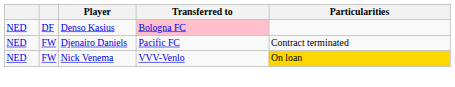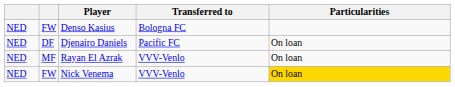 <table class="wikitable plainrowheaders sortable">
 <tr>
 <th style="width: 50px;"></th>
 <th style="width: 10px;"></th>
 <th style="width: 120px;">Player</th>
 <th style="width: 210px;">Transferred to</th>
 <th style="width: 290px;">Particularities</th>
 </tr>
 <tr>
 <td><strong></strong> <a href='#'>NED</a></td>
-<td><a href='#'>DF</a></td>
+<td><a href='#'>FW</a></td>
 <td><a href='#'>Denso Kasius</a></td>
-<td style="background: pink;"><strong></strong> <a href='#'>Bologna FC</a></td>
+<td><strong></strong> <a href='#'>Bologna FC</a></td>
 <td></td>
 </tr>
 <tr>
 <td><strong></strong> <a href='#'>NED</a></td>
-<td><a href='#'>FW</a></td>
+<td><a href='#'>DF</a></td>
 <td><a href='#'>Djenairo Daniels</a></td>
 <td><strong></strong> <a href='#'>Pacific FC</a></td>
-<td>Contract terminated</td>
+<td>On loan</td>
+</tr>
+<tr>
+<td><strong></strong> <a href='#'>NED</a></td>
+<td><a href='#'>MF</a></td>
+<td><a href='#'>Rayan El Azrak</a></td>
+<td><strong></strong> <a href='#'>VVV-Venlo</a></td>
+<td>On loan</td>
 </tr>
 <tr>
 <td><strong></strong> <a href='#'>NED</a></td>
 <td><a href='#'>FW</a></td>
 <td><a href='#'>Nick Venema</a></td>
 <td><strong></strong> <a href='#'>VVV-Venlo</a></td>
 <td style="background: gold;">On loan</td>
 </tr>
 </table>
